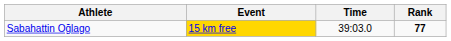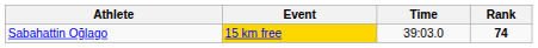 <table class="wikitable" width="50%" style="text-align:center; font-size:90%">
 <tr>
 <th width="35%">Athlete</th>
 <th width="25%">Event</th>
 <th width="15%">Time</th>
 <th width="10%">Rank</th>
 </tr>
 <tr>
 <td align="left"><a href='#'>Sabahattin Oğlago</a></td>
 <td align="left" style="background: gold;"><a href='#'>15 km free</a></td>
 <td>39:03.0</td>
-<td><strong>77</strong></td>
+<td><strong>74</strong></td>
 </tr>
 </table>
